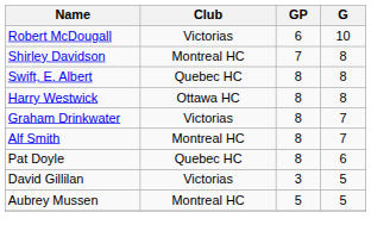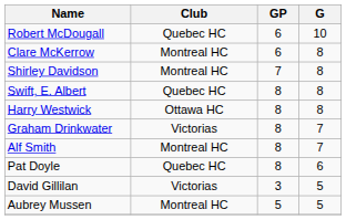 <table class="wikitable" style="text-align:center;">
 <tr>
 <th style="width:10em">Name</th>
 <th style="width:10em">Club</th>
 <th style="width:3em">GP</th>
 <th style="width:3em">G</th>
 </tr>
 <tr>
 <td align="left"><a href='#'> Robert McDougall</a></td>
-<td>Victorias</td>
+<td>Quebec HC</td>
 <td>6</td>
 <td>10</td>
+</tr>
+<tr>
+<td align="left"><a href='#'> Clare McKerrow</a></td>
+<td>Montreal HC</td>
+<td>6</td>
+<td>8</td>
 </tr>
 <tr>
 <td align="left"><a href='#'> Shirley Davidson</a></td>
 <td>Montreal HC</td>
 <td>7</td>
 <td>8</td>
 </tr>
 <tr>
 <td align="left"><a href='#'>Swift, E. Albert</a></td>
 <td>Quebec HC</td>
 <td>8</td>
 <td>8</td>
 </tr>
 <tr>
 <td align="left"><a href='#'> Harry Westwick</a></td>
 <td>Ottawa HC</td>
 <td>8</td>
 <td>8</td>
 </tr>
 <tr>
 <td align="left"><a href='#'> Graham Drinkwater</a></td>
 <td>Victorias</td>
 <td>8</td>
 <td>7</td>
 </tr>
 <tr>
 <td align="left"><a href='#'> Alf Smith</a></td>
 <td>Montreal HC</td>
 <td>8</td>
 <td>7</td>
 </tr>
 <tr>
 <td align="left">Pat Doyle</td>
 <td>Quebec HC</td>
 <td>8</td>
 <td>6</td>
 </tr>
 <tr>
 <td align="left">David Gillilan</td>
 <td>Victorias</td>
 <td>3</td>
 <td>5</td>
 </tr>
 <tr>
 <td align="left">Aubrey Mussen</td>
 <td>Montreal HC</td>
 <td>5</td>
 <td>5</td>
 </tr>
 <tr>
 </tr>
 </table>
